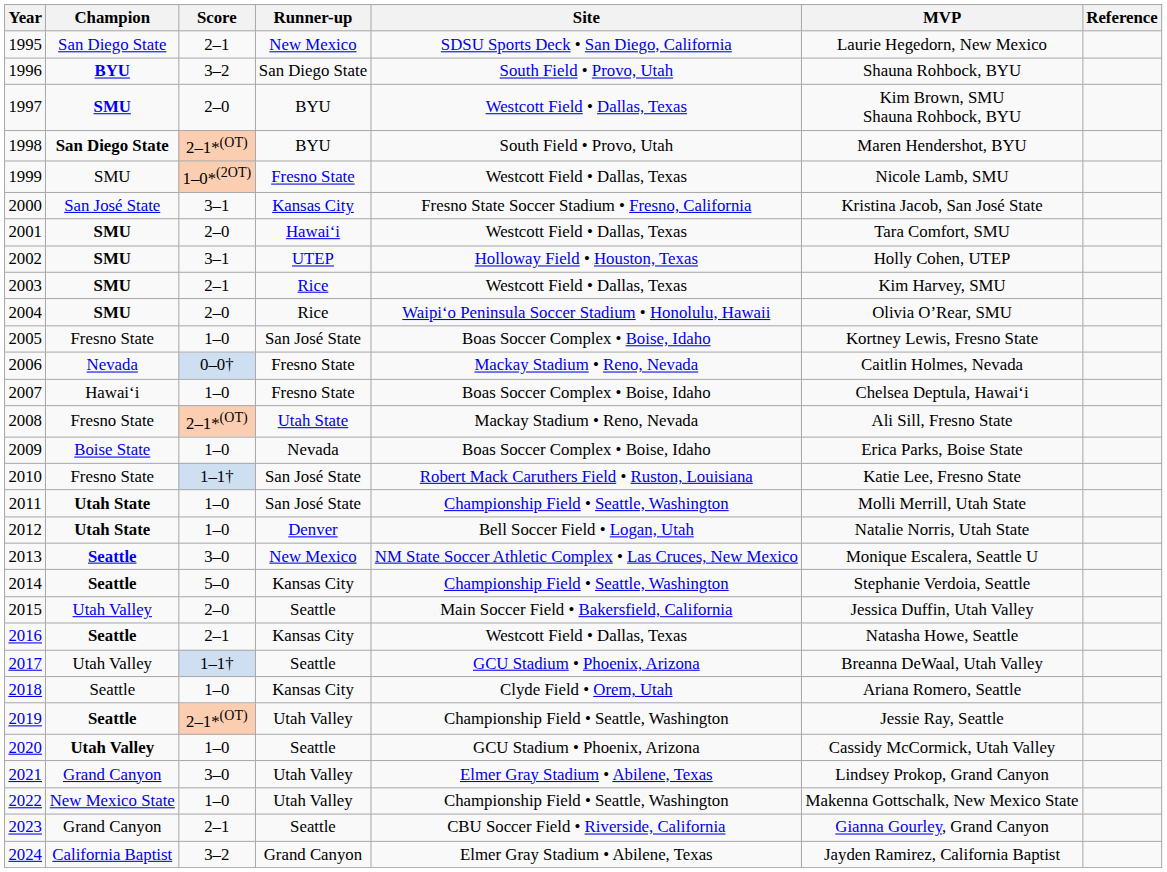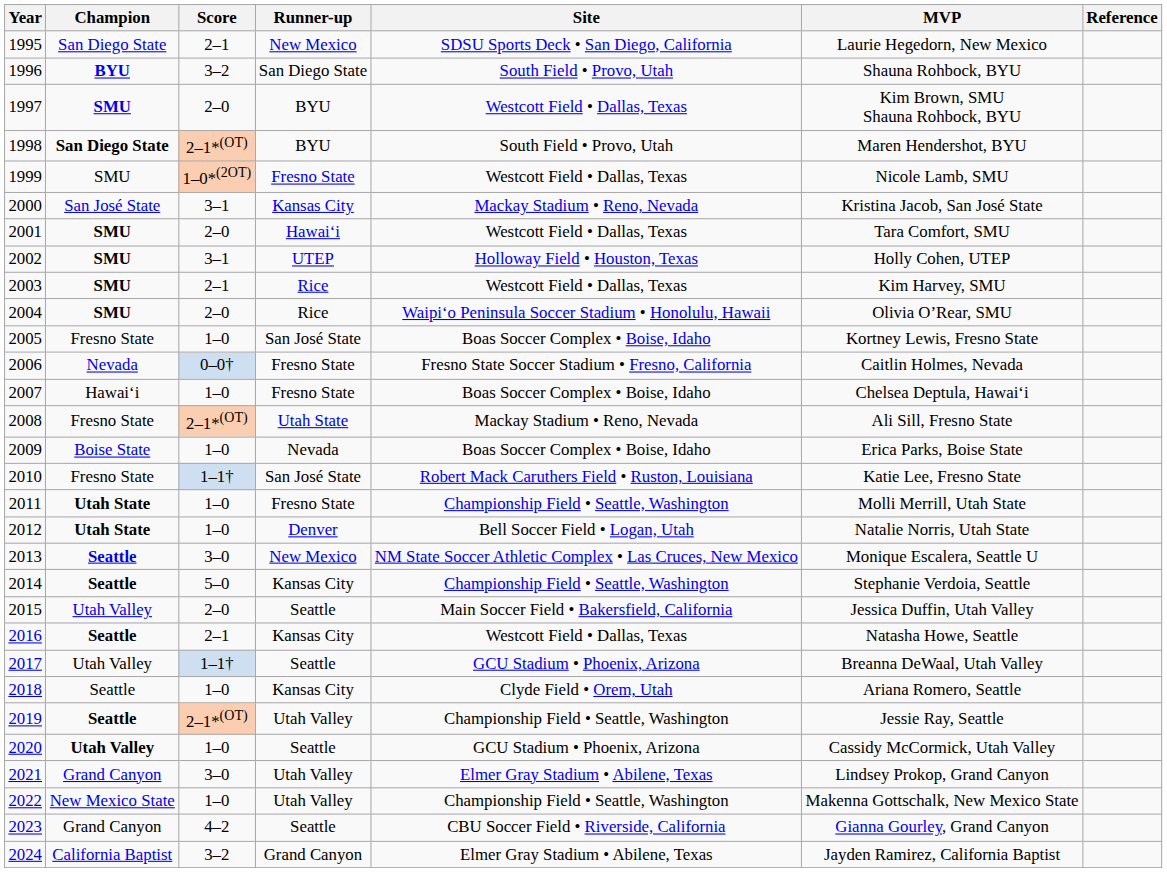 <table class="wikitable sortable" style="text-align:center;">
 <tr>
 <th>Year</th>
 <th>Champion</th>
 <th>Score</th>
 <th>Runner-up</th>
 <th>Site</th>
 <th>MVP</th>
 <th>Reference</th>
 </tr>
 <tr>
 <td>1995</td>
 <td><a href='#'>San Diego State</a> </td>
 <td>2–1</td>
 <td><a href='#'>New Mexico</a></td>
 <td><a href='#'>SDSU Sports Deck</a>  • <a href='#'>San Diego, California</a></td>
 <td>Laurie Hegedorn, New Mexico</td>
 <td></td>
 </tr>
 <tr>
 <td>1996</td>
 <td><strong><a href='#'>BYU</a></strong> </td>
 <td>3–2</td>
 <td>San Diego State</td>
 <td><a href='#'>South Field</a> • <a href='#'>Provo, Utah</a></td>
 <td>Shauna Rohbock, BYU</td>
 <td></td>
 </tr>
 <tr>
 <td>1997</td>
 <td><strong><a href='#'>SMU</a></strong> </td>
 <td>2–0</td>
 <td>BYU</td>
 <td><a href='#'>Westcott Field</a> • <a href='#'>Dallas, Texas</a></td>
 <td>Kim Brown, SMU<br>Shauna Rohbock, BYU</td>
 <td></td>
 </tr>
 <tr>
 <td>1998</td>
 <td><strong>San Diego State</strong> </td>
 <td style="background-color:#FBCEB1">2–1*<sup>(OT)</sup></td>
 <td>BYU</td>
 <td>South Field • Provo, Utah</td>
 <td>Maren Hendershot, BYU</td>
 <td></td>
 </tr>
 <tr>
 <td>1999</td>
 <td>SMU </td>
 <td style="background-color:#FBCEB1">1–0*<sup>(2OT)</sup></td>
 <td><a href='#'>Fresno State</a></td>
 <td>Westcott Field • Dallas, Texas</td>
 <td>Nicole Lamb, SMU</td>
 <td></td>
 </tr>
 <tr>
 <td>2000</td>
 <td><a href='#'>San José State</a> </td>
 <td>3–1</td>
 <td><a href='#'>Kansas City</a></td>
-<td>Fresno State Soccer Stadium • <a href='#'>Fresno, California</a></td>
+<td><a href='#'>Mackay Stadium</a> • <a href='#'>Reno, Nevada</a></td>
 <td>Kristina Jacob, San José State</td>
 <td></td>
 </tr>
 <tr>
 <td>2001</td>
 <td><strong>SMU</strong> </td>
 <td>2–0</td>
 <td><a href='#'>Hawai‘i</a></td>
 <td>Westcott Field • Dallas, Texas</td>
 <td>Tara Comfort, SMU</td>
 <td></td>
 </tr>
 <tr>
 <td>2002</td>
 <td><strong>SMU</strong> </td>
 <td>3–1</td>
 <td><a href='#'>UTEP</a></td>
 <td><a href='#'>Holloway Field</a> • <a href='#'>Houston, Texas</a></td>
 <td>Holly Cohen, UTEP</td>
 <td></td>
 </tr>
 <tr>
 <td>2003</td>
 <td><strong>SMU</strong> </td>
 <td>2–1</td>
 <td><a href='#'>Rice</a></td>
 <td>Westcott Field • Dallas, Texas</td>
 <td>Kim Harvey, SMU</td>
 <td></td>
 </tr>
 <tr>
 <td>2004</td>
 <td><strong>SMU</strong> </td>
 <td>2–0</td>
 <td>Rice</td>
 <td><a href='#'>Waipiʻo Peninsula Soccer Stadium</a> • <a href='#'>Honolulu, Hawaii</a></td>
 <td>Olivia O’Rear, SMU</td>
 <td></td>
 </tr>
 <tr>
 <td>2005</td>
 <td>Fresno State </td>
 <td>1–0</td>
 <td>San José State</td>
 <td>Boas Soccer Complex • <a href='#'>Boise, Idaho</a></td>
 <td>Kortney Lewis, Fresno State</td>
 <td></td>
 </tr>
 <tr>
 <td>2006</td>
 <td><a href='#'>Nevada</a> </td>
 <td style="background-color:#cedff2">0–0†<br></td>
 <td>Fresno State</td>
-<td><a href='#'>Mackay Stadium</a> • <a href='#'>Reno, Nevada</a></td>
+<td>Fresno State Soccer Stadium • <a href='#'>Fresno, California</a></td>
 <td>Caitlin Holmes, Nevada</td>
 <td></td>
 </tr>
 <tr>
 <td>2007</td>
 <td>Hawai‘i </td>
 <td>1–0</td>
 <td>Fresno State</td>
 <td>Boas Soccer Complex • Boise, Idaho</td>
 <td>Chelsea Deptula, Hawai‘i</td>
 <td></td>
 </tr>
 <tr>
 <td>2008</td>
 <td>Fresno State </td>
 <td style="background-color:#FBCEB1">2–1*<sup>(OT)</sup></td>
 <td><a href='#'>Utah State</a></td>
 <td>Mackay Stadium • Reno, Nevada</td>
 <td>Ali Sill, Fresno State</td>
 <td></td>
 </tr>
 <tr>
 <td>2009</td>
 <td><a href='#'>Boise State</a>  </td>
 <td>1–0</td>
 <td>Nevada</td>
 <td>Boas Soccer Complex • Boise, Idaho</td>
 <td>Erica Parks, Boise State</td>
 <td></td>
 </tr>
 <tr>
 <td>2010</td>
 <td>Fresno State </td>
 <td style="background-color:#cedff2">1–1†<br></td>
 <td>San José State</td>
 <td><a href='#'>Robert Mack Caruthers Field</a> • <a href='#'>Ruston, Louisiana</a></td>
 <td>Katie Lee, Fresno State</td>
 <td></td>
 </tr>
 <tr>
 <td>2011</td>
 <td><strong>Utah State</strong> </td>
 <td>1–0</td>
-<td>San José State</td>
+<td>Fresno State</td>
 <td><a href='#'>Championship Field</a> • <a href='#'>Seattle, Washington</a></td>
 <td>Molli Merrill, Utah State</td>
 <td></td>
 </tr>
 <tr>
 <td>2012</td>
 <td><strong>Utah State</strong> </td>
 <td>1–0</td>
 <td><a href='#'>Denver</a></td>
 <td>Bell Soccer Field • <a href='#'>Logan, Utah</a></td>
 <td>Natalie Norris, Utah State</td>
 <td></td>
 </tr>
 <tr>
 <td>2013</td>
 <td><strong><a href='#'>Seattle</a></strong> </td>
 <td>3–0</td>
 <td><a href='#'>New Mexico</a></td>
 <td><a href='#'>NM State Soccer Athletic Complex</a> • <a href='#'>Las Cruces, New Mexico</a></td>
 <td>Monique Escalera, Seattle U</td>
 <td></td>
 </tr>
 <tr>
 <td>2014</td>
 <td><strong>Seattle</strong> </td>
 <td>5–0</td>
 <td>Kansas City</td>
 <td><a href='#'>Championship Field</a> • <a href='#'>Seattle, Washington</a></td>
 <td>Stephanie Verdoia, Seattle</td>
 <td></td>
 </tr>
 <tr>
 <td>2015</td>
 <td><a href='#'>Utah Valley</a> </td>
 <td>2–0</td>
 <td>Seattle</td>
 <td>Main Soccer Field • <a href='#'>Bakersfield, California</a></td>
 <td>Jessica Duffin, Utah Valley</td>
 <td></td>
 </tr>
 <tr>
 <td><a href='#'>2016</a></td>
 <td><strong>Seattle</strong> </td>
 <td>2–1</td>
 <td>Kansas City</td>
 <td>Westcott Field • Dallas, Texas</td>
 <td>Natasha Howe, Seattle</td>
 <td></td>
 </tr>
 <tr>
 <td><a href='#'>2017</a></td>
 <td>Utah Valley </td>
 <td style="background-color:#cedff2">1–1†<br></td>
 <td>Seattle</td>
 <td><a href='#'>GCU Stadium</a> • <a href='#'>Phoenix, Arizona</a></td>
 <td>Breanna DeWaal, Utah Valley</td>
 <td></td>
 </tr>
 <tr>
 <td><a href='#'>2018</a></td>
 <td>Seattle </td>
 <td>1–0</td>
 <td>Kansas City</td>
 <td>Clyde Field • <a href='#'>Orem, Utah</a></td>
 <td>Ariana Romero, Seattle</td>
 <td></td>
 </tr>
 <tr>
 <td><a href='#'>2019</a></td>
 <td><strong>Seattle</strong> </td>
 <td style="background-color:#FBCEB1">2–1*<sup>(OT)</sup></td>
 <td>Utah Valley</td>
 <td>Championship Field • Seattle, Washington</td>
 <td>Jessie Ray, Seattle</td>
 <td></td>
 </tr>
 <tr>
 <td><a href='#'>2020</a></td>
 <td><strong>Utah Valley</strong> </td>
 <td>1–0</td>
 <td>Seattle</td>
 <td>GCU Stadium • Phoenix, Arizona</td>
 <td>Cassidy McCormick, Utah Valley</td>
 <td></td>
 </tr>
 <tr>
 <td><a href='#'>2021</a></td>
 <td><a href='#'>Grand Canyon</a> </td>
 <td>3–0</td>
 <td>Utah Valley</td>
 <td><a href='#'>Elmer Gray Stadium</a> • <a href='#'>Abilene, Texas</a></td>
 <td>Lindsey Prokop, Grand Canyon</td>
 <td></td>
 </tr>
 <tr>
 <td><a href='#'>2022</a></td>
 <td><a href='#'>New Mexico State</a> </td>
 <td>1–0</td>
 <td>Utah Valley</td>
 <td>Championship Field • Seattle, Washington</td>
 <td>Makenna Gottschalk, New Mexico State</td>
 <td></td>
 </tr>
 <tr>
 <td><a href='#'>2023</a></td>
 <td>Grand Canyon </td>
-<td>2–1</td>
+<td>4–2</td>
 <td>Seattle</td>
 <td>CBU Soccer Field • <a href='#'>Riverside, California</a></td>
 <td><a href='#'>Gianna Gourley</a>, Grand Canyon</td>
 <td></td>
 </tr>
 <tr>
 <td><a href='#'>2024</a></td>
 <td><a href='#'>California Baptist</a> </td>
 <td>3–2</td>
 <td>Grand Canyon</td>
 <td>Elmer Gray Stadium • Abilene, Texas</td>
 <td>Jayden Ramirez, California Baptist</td>
 <td></td>
 </tr>
 </table>
